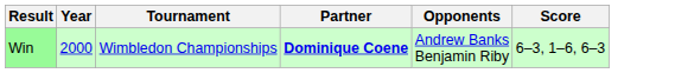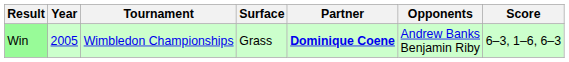 <table class="sortable wikitable">
 <tr>
 <th>Result</th>
 <th>Year</th>
 <th>Tournament</th>
+<th>Surface</th>
 <th>Partner</th>
 <th>Opponents</th>
 <th class="unsortable">Score</th>
 </tr>
 <tr style="background:#cfc;">
 <td style="background:#98fb98;">Win</td>
-<td><a href='#'>2000</a></td>
+<td><a href='#'>2005</a></td>
 <td><a href='#'>Wimbledon Championships</a></td>
+<td>Grass</td>
 <td><strong> <a href='#'>Dominique Coene</a></strong></td>
 <td> <a href='#'>Andrew Banks</a><br> Benjamin Riby</td>
 <td>6–3, 1–6, 6–3</td>
 </tr>
 </table>
